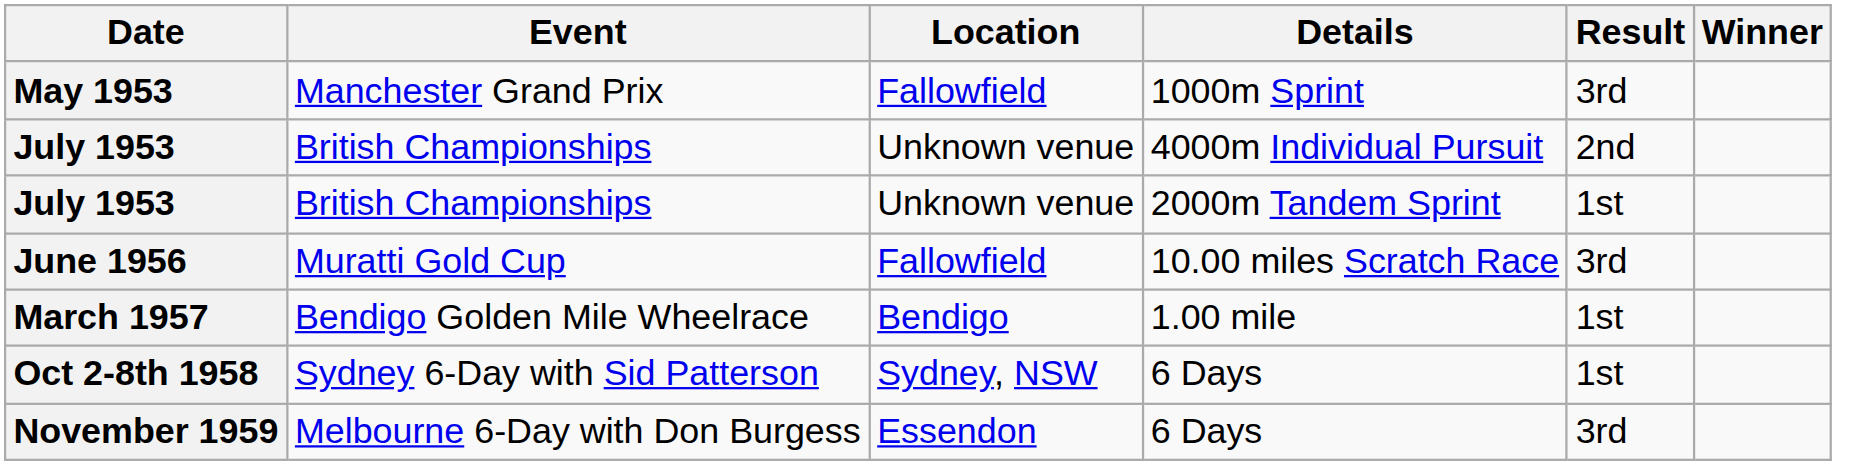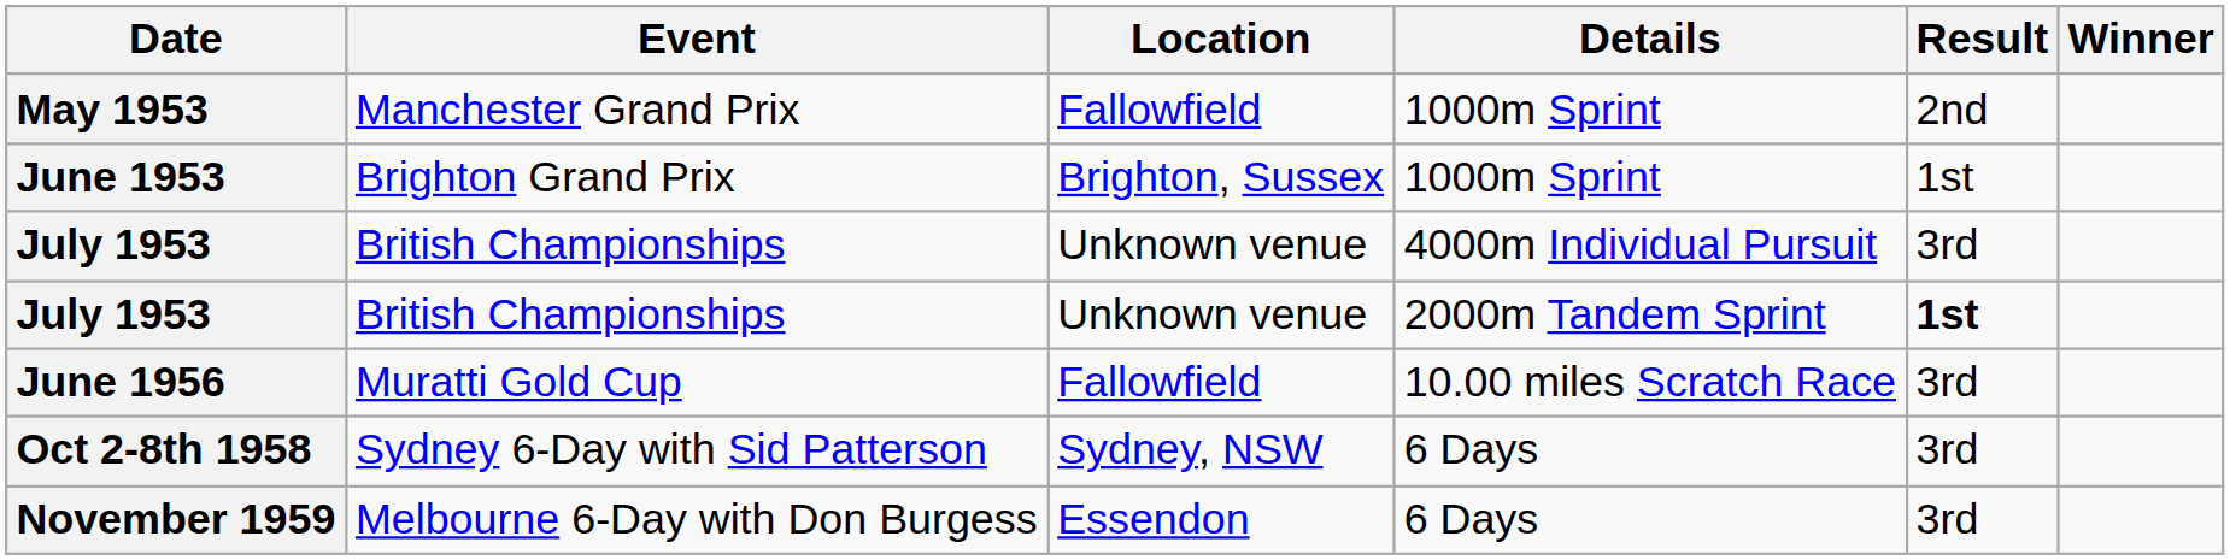 <table class="wikitable">
 <tr>
 <th scope="col">Date</th>
 <th scope="col">Event</th>
 <th scope="col">Location</th>
 <th scope="col">Details</th>
 <th scope="col">Result</th>
 <th scope="col">Winner</th>
 </tr>
 <tr>
 <th scope="row" style="text-align:left;">May 1953</th>
 <td style="text-align:left;"><a href='#'>Manchester</a> Grand Prix</td>
 <td style="text-align:left;"><a href='#'>Fallowfield</a></td>
 <td>1000m <a href='#'>Sprint</a></td>
+<td style="text-align:left;">2nd</td>
+<td></td>
+</tr>
+<tr>
+<th scope="row" style="text-align:left;">June 1953</th>
+<td style="text-align:left;"><a href='#'>Brighton</a> Grand Prix</td>
+<td style="text-align:left;"><a href='#'>Brighton</a>, <a href='#'>Sussex</a></td>
+<td>1000m <a href='#'>Sprint</a></td>
+<td style="text-align:left;">1st</td>
+<td></td>
+</tr>
+<tr>
+<th scope="row" style="text-align:left;">July 1953</th>
+<td style="text-align:left;"><a href='#'>British Championships</a></td>
+<td style="text-align:left;">Unknown venue</td>
+<td>4000m <a href='#'>Individual Pursuit</a></td>
 <td style="text-align:left;">3rd</td>
 <td></td>
 </tr>
 <tr>
 <th scope="row" style="text-align:left;">July 1953</th>
 <td style="text-align:left;"><a href='#'>British Championships</a></td>
 <td style="text-align:left;">Unknown venue</td>
-<td>4000m <a href='#'>Individual Pursuit</a></td>
-<td style="text-align:left;">2nd</td>
-<td></td>
-</tr>
-<tr>
-<th scope="row" style="text-align:left;">July 1953</th>
-<td style="text-align:left;"><a href='#'>British Championships</a></td>
-<td style="text-align:left;">Unknown venue</td>
 <td>2000m <a href='#'>Tandem Sprint</a></td>
-<td style="text-align:left;">1st</td>
+<td style="text-align:left;"><strong>1st</strong></td>
 <td></td>
 </tr>
 <tr>
 <th scope="row" style="text-align:left;">June 1956</th>
 <td style="text-align:left;"><a href='#'>Muratti Gold Cup</a></td>
 <td style="text-align:left;"><a href='#'>Fallowfield</a></td>
 <td>10.00 miles <a href='#'>Scratch Race</a></td>
 <td style="text-align:left;">3rd</td>
 <td></td>
 </tr>
 <tr>
-<th scope="row" style="text-align:left;">March 1957</th>
-<td style="text-align:left;"><a href='#'>Bendigo</a> Golden Mile Wheelrace</td>
-<td style="text-align:left;"><a href='#'>Bendigo</a></td>
-<td>1.00 mile</td>
-<td style="text-align:left;">1st</td>
-<td></td>
-</tr>
-<tr>
 <th scope="row" style="text-align:left;">Oct 2-8th 1958</th>
 <td style="text-align:left;"><a href='#'>Sydney</a> 6-Day with <a href='#'>Sid Patterson</a></td>
 <td style="text-align:left;"><a href='#'>Sydney</a>, <a href='#'>NSW</a></td>
 <td>6 Days</td>
-<td style="text-align:left;">1st</td>
+<td style="text-align:left;">3rd</td>
 <td></td>
 </tr>
 <tr>
 <th scope="row" style="text-align:left;">November 1959</th>
 <td style="text-align:left;"><a href='#'>Melbourne</a> 6-Day with Don Burgess</td>
 <td style="text-align:left;"><a href='#'>Essendon</a></td>
 <td>6 Days</td>
 <td style="text-align:left;">3rd</td>
 <td></td>
 </tr>
 </table>
